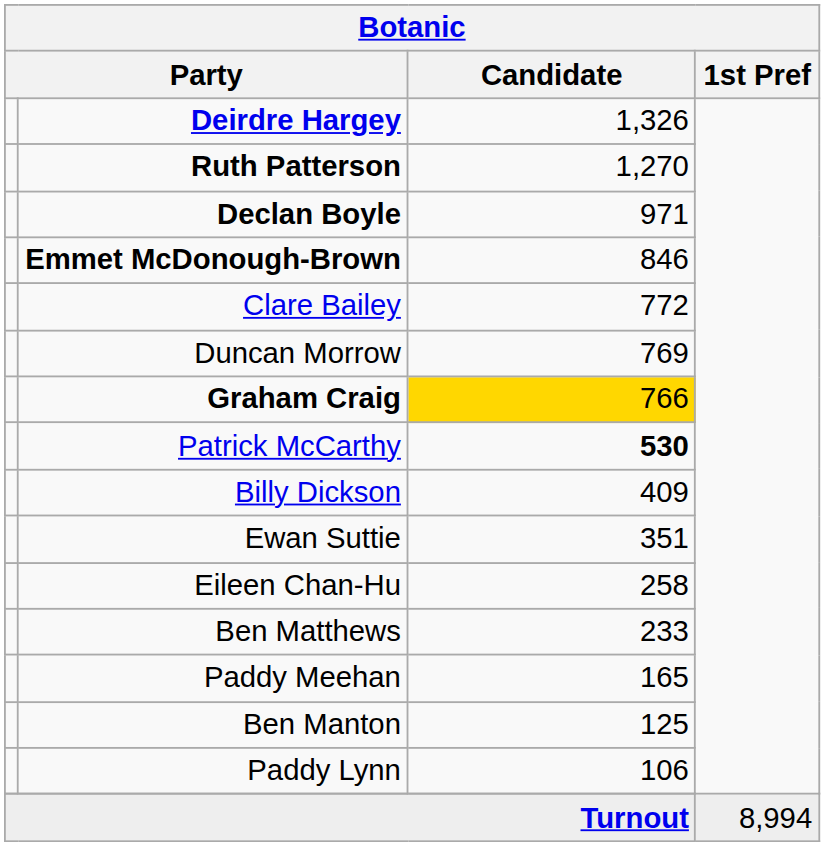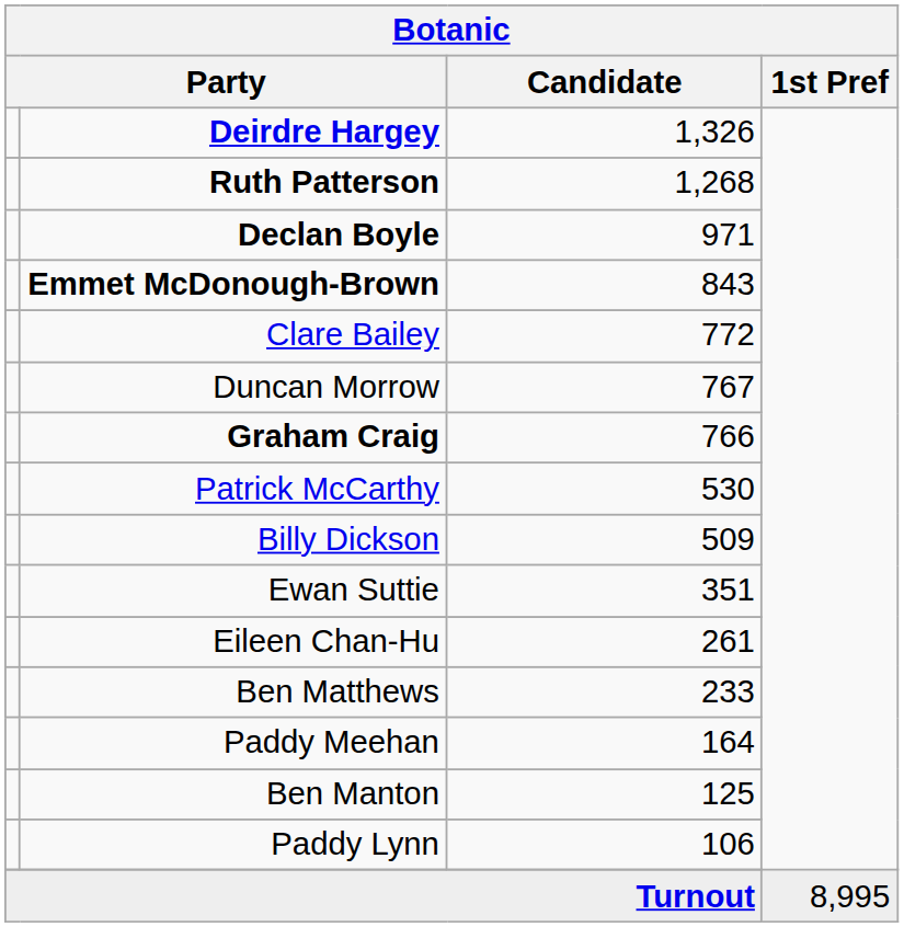 <table class="wikitable">
 <tr>
 <th colspan="4" align="center"><a href='#'>Botanic</a></th>
 </tr>
 <tr>
 <th colspan="2" align="center" width=200>Party</th>
 <th width=150>Candidate</th>
 <th width=60>1st Pref</th>
 </tr>
 <tr>
 <td></td>
 <td align="right"><strong><a href='#'>Deirdre Hargey</a></strong></td>
 <td align="right">1,326</td>
 </tr>
 <tr>
 <td></td>
 <td align="right"><strong>Ruth Patterson</strong></td>
-<td align="right">1,270</td>
+<td align="right">1,268</td>
 </tr>
 <tr>
 <td></td>
 <td align="right"><strong>Declan Boyle</strong></td>
 <td align="right">971</td>
 </tr>
 <tr>
 <td></td>
 <td align="right"><strong>Emmet McDonough-Brown</strong></td>
-<td align="right">846</td>
+<td align="right">843</td>
 </tr>
 <tr>
 <td></td>
 <td align="right"><a href='#'>Clare Bailey</a></td>
 <td align="right">772</td>
 </tr>
 <tr>
 <td></td>
 <td align="right">Duncan Morrow</td>
-<td align="right">769</td>
+<td align="right">767</td>
 </tr>
 <tr>
 <td></td>
 <td align="right"><strong>Graham Craig</strong></td>
-<td align="right" style="background: gold;">766</td>
+<td align="right">766</td>
 </tr>
 <tr>
 <td></td>
 <td align="right"><a href='#'>Patrick McCarthy</a></td>
-<td align="right"><strong>530</strong></td>
+<td align="right">530</td>
 </tr>
 <tr>
 <td></td>
 <td align="right"><a href='#'>Billy Dickson</a></td>
-<td align="right">409</td>
+<td align="right">509</td>
 </tr>
 <tr>
 <td></td>
 <td align="right">Ewan Suttie</td>
 <td align="right">351</td>
 </tr>
 <tr>
 <td></td>
 <td align="right">Eileen Chan-Hu</td>
-<td align="right">258</td>
+<td align="right">261</td>
 </tr>
 <tr>
 <td></td>
 <td align="right">Ben Matthews</td>
 <td align="right">233</td>
 </tr>
 <tr>
 <td></td>
 <td align="right">Paddy Meehan</td>
-<td align="right">165</td>
+<td align="right">164</td>
 </tr>
 <tr>
 <td></td>
 <td align="right">Ben Manton</td>
 <td align="right">125</td>
 </tr>
 <tr>
 <td></td>
 <td align="right">Paddy Lynn</td>
 <td align="right">106</td>
 </tr>
 <tr>
 </tr>
 <tr bgcolor="EEEEEE">
 <td colspan=3 align="right"><strong><a href='#'>Turnout</a></strong></td>
-<td align="right">8,994</td>
+<td align="right">8,995</td>
 </tr>
 </table>
